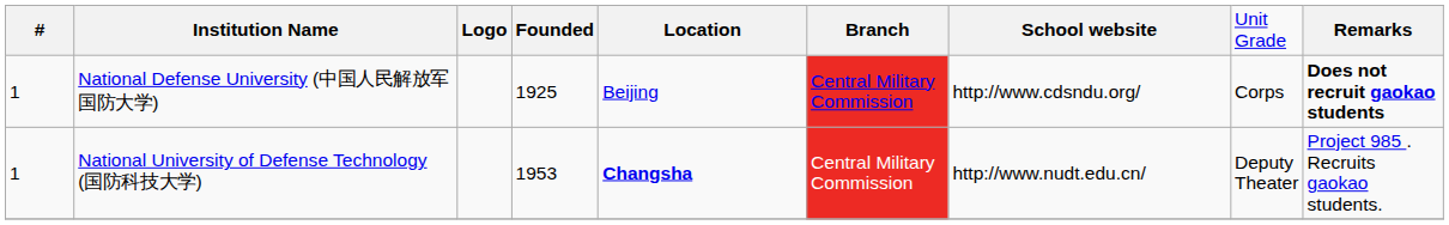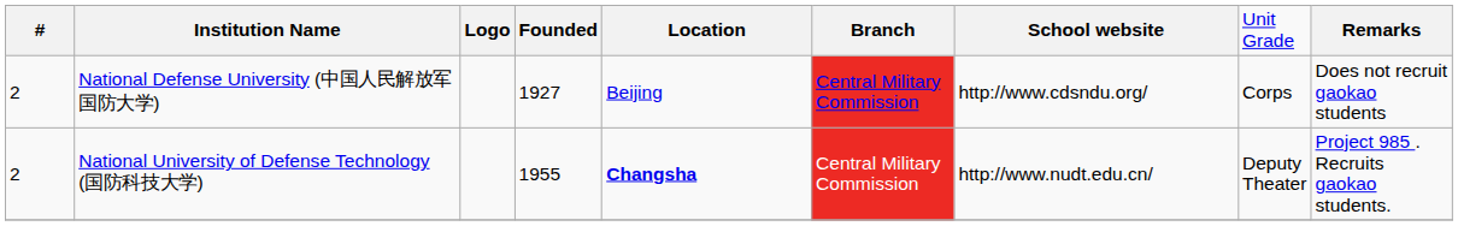 <table class="wikitable + sortable" width="98%">
 <tr>
 <th width="5%">#</th>
 <th width="28%">Institution Name</th>
 <th>Logo</th>
 <th width="10 %">Founded</th>
 <th width="15%">Location</th>
 <th width="10%">Branch</th>
 <th width="20%">School website</th>
 <td><a href='#'>Unit Grade</a></td>
 <th width="10%">Remarks</th>
 </tr>
 <tr>
-<td>1</td>
+<td>2</td>
 <td><a href='#'>National Defense University</a> (中国人民解放军国防大学)</td>
 <td></td>
-<td>1925</td>
+<td>1927</td>
 <td><a href='#'>Beijing</a></td>
 <td style="background:#ed2a24;color:white"><span> <a href='#'>Central Military Commission</a></span></td>
 <td>http://www.cdsndu.org/</td>
 <td>Corps</td>
-<td><strong>Does not recruit <a href='#'>gaokao</a> students</strong></td>
+<td>Does not recruit <a href='#'>gaokao</a> students</td>
 </tr>
 <tr>
-<td>1</td>
+<td>2</td>
 <td><a href='#'>National University of Defense Technology</a> (国防科技大学)</td>
 <td></td>
-<td>1953</td>
+<td>1955</td>
 <td><strong><a href='#'>Changsha</a></strong></td>
 <td style="background:#ed2a24;color:white"><span>Central Military Commission</span></td>
 <td>http://www.nudt.edu.cn/</td>
 <td>Deputy Theater</td>
 <td><a href='#'>Project 985 </a>. Recruits <a href='#'>gaokao</a> students.</td>
 </tr>
 <tr>
 </tr>
 </table>
